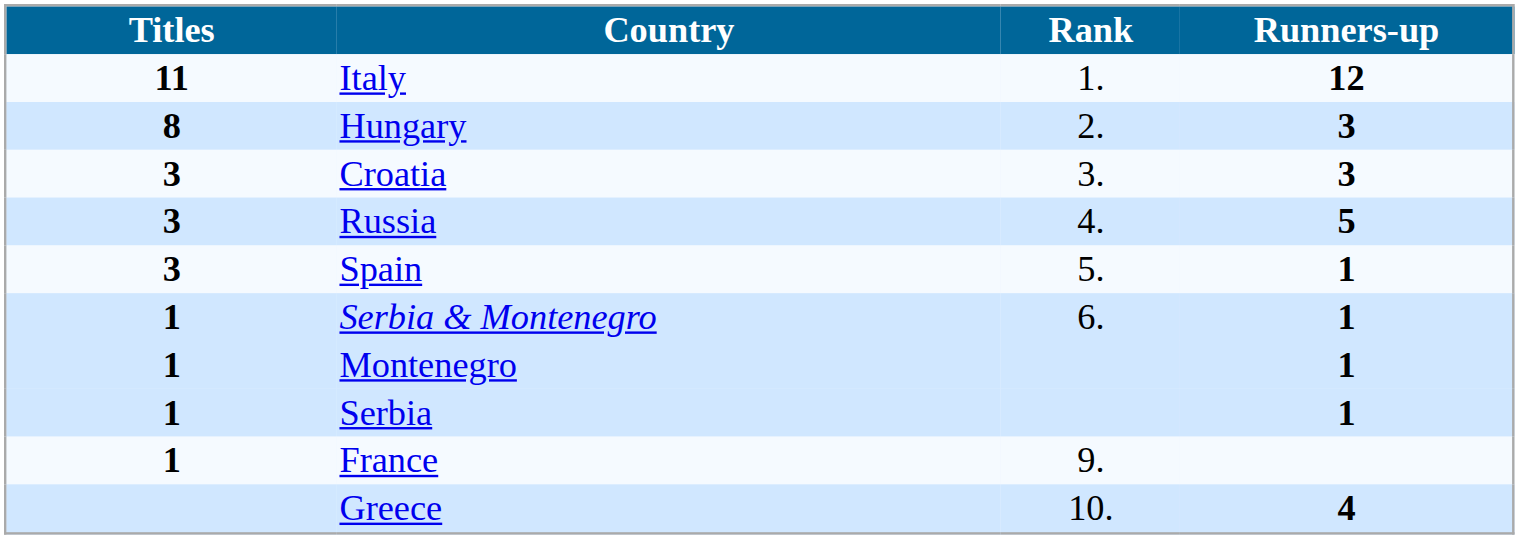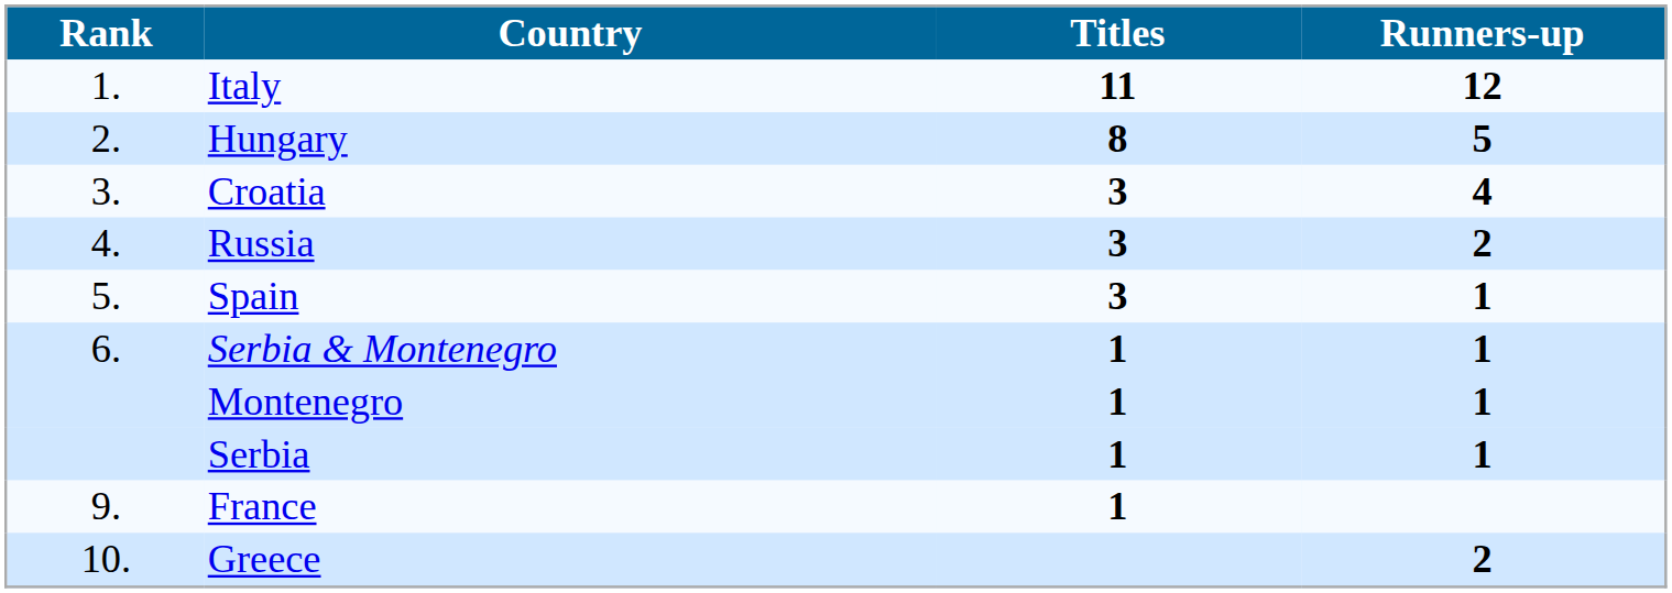 <table cellspacing="0" style="background: #EBF5FF; border: 1px #aaa solid; border-collapse: collapse; font-size: 95%;" width=50%>
 <tr bgcolor=#006699 style="color:white;">
+<th width=5%>Rank</th>
+<th width=20%>Country</th>
 <th width=10%>Titles</th>
-<th width=20%>Country</th>
-<th width=5%>Rank</th>
 <th width=10%>Runners-up</th>
 </tr>
 <tr bgcolor=#F5FAFF>
+<td align=center>1.</td>
+<td> <a href='#'>Italy</a></td>
 <td align=center><strong>11</strong></td>
-<td> <a href='#'>Italy</a></td>
-<td align=center>1.</td>
 <td align=center><strong>12</strong></td>
 </tr>
 <tr bgcolor=#D0E7FF>
+<td align=center>2.</td>
+<td> <a href='#'>Hungary</a></td>
 <td align=center><strong>8</strong></td>
-<td> <a href='#'>Hungary</a></td>
-<td align=center>2.</td>
-<td align=center><strong>3</strong></td>
-</tr>
-<tr bgcolor=#F5FAFF>
-<td align=center><strong>3</strong></td>
-<td> <a href='#'>Croatia</a></td>
-<td align=center>3.</td>
-<td align=center><strong>3</strong></td>
-</tr>
-<tr bgcolor=#D0E7FF>
-<td align=center><strong>3</strong></td>
-<td> <a href='#'>Russia</a></td>
-<td align=center>4.</td>
 <td align=center><strong>5</strong></td>
 </tr>
 <tr bgcolor=#F5FAFF>
+<td align=center>3.</td>
+<td> <a href='#'>Croatia</a></td>
 <td align=center><strong>3</strong></td>
+<td align=center><strong>4</strong></td>
+</tr>
+<tr bgcolor=#D0E7FF>
+<td align=center>4.</td>
+<td> <a href='#'>Russia</a></td>
+<td align=center><strong>3</strong></td>
+<td align=center><strong>2</strong></td>
+</tr>
+<tr bgcolor=#F5FAFF>
+<td align=center>5.</td>
 <td> <a href='#'>Spain</a></td>
-<td align=center>5.</td>
+<td align=center><strong>3</strong></td>
 <td align=center><strong>1</strong></td>
 </tr>
 <tr bgcolor=#D0E7FF>
+<td align=center>6.</td>
+<td> <em><a href='#'>Serbia & Montenegro</a></em></td>
 <td align=center><strong>1</strong></td>
-<td> <em><a href='#'>Serbia & Montenegro</a></em></td>
-<td align=center>6.</td>
 <td align=center><strong>1</strong></td>
 </tr>
 <tr bgcolor=#D0E7FF>
+<td align=center></td>
+<td> <a href='#'>Montenegro</a></td>
 <td align=center><strong>1</strong></td>
-<td> <a href='#'>Montenegro</a></td>
-<td align=center></td>
 <td align=center><strong>1</strong></td>
 </tr>
 <tr bgcolor=#D0E7FF>
+<td align=center></td>
+<td> <a href='#'>Serbia</a></td>
 <td align=center><strong>1</strong></td>
-<td> <a href='#'>Serbia</a></td>
-<td align=center></td>
 <td align=center><strong>1</strong></td>
 </tr>
 <tr bgcolor=#F5FAFF>
+<td align=center>9.</td>
+<td> <a href='#'>France</a></td>
 <td align=center><strong>1</strong></td>
-<td> <a href='#'>France</a></td>
-<td align=center>9.</td>
 <td align=center></td>
 </tr>
 <tr bgcolor=#D0E7FF>
+<td align=center>10.</td>
+<td> <a href='#'>Greece</a></td>
 <td align=center></td>
-<td> <a href='#'>Greece</a></td>
-<td align=center>10.</td>
-<td align=center><strong>4</strong></td>
+<td align=center><strong>2</strong></td>
 </tr>
 </table>
